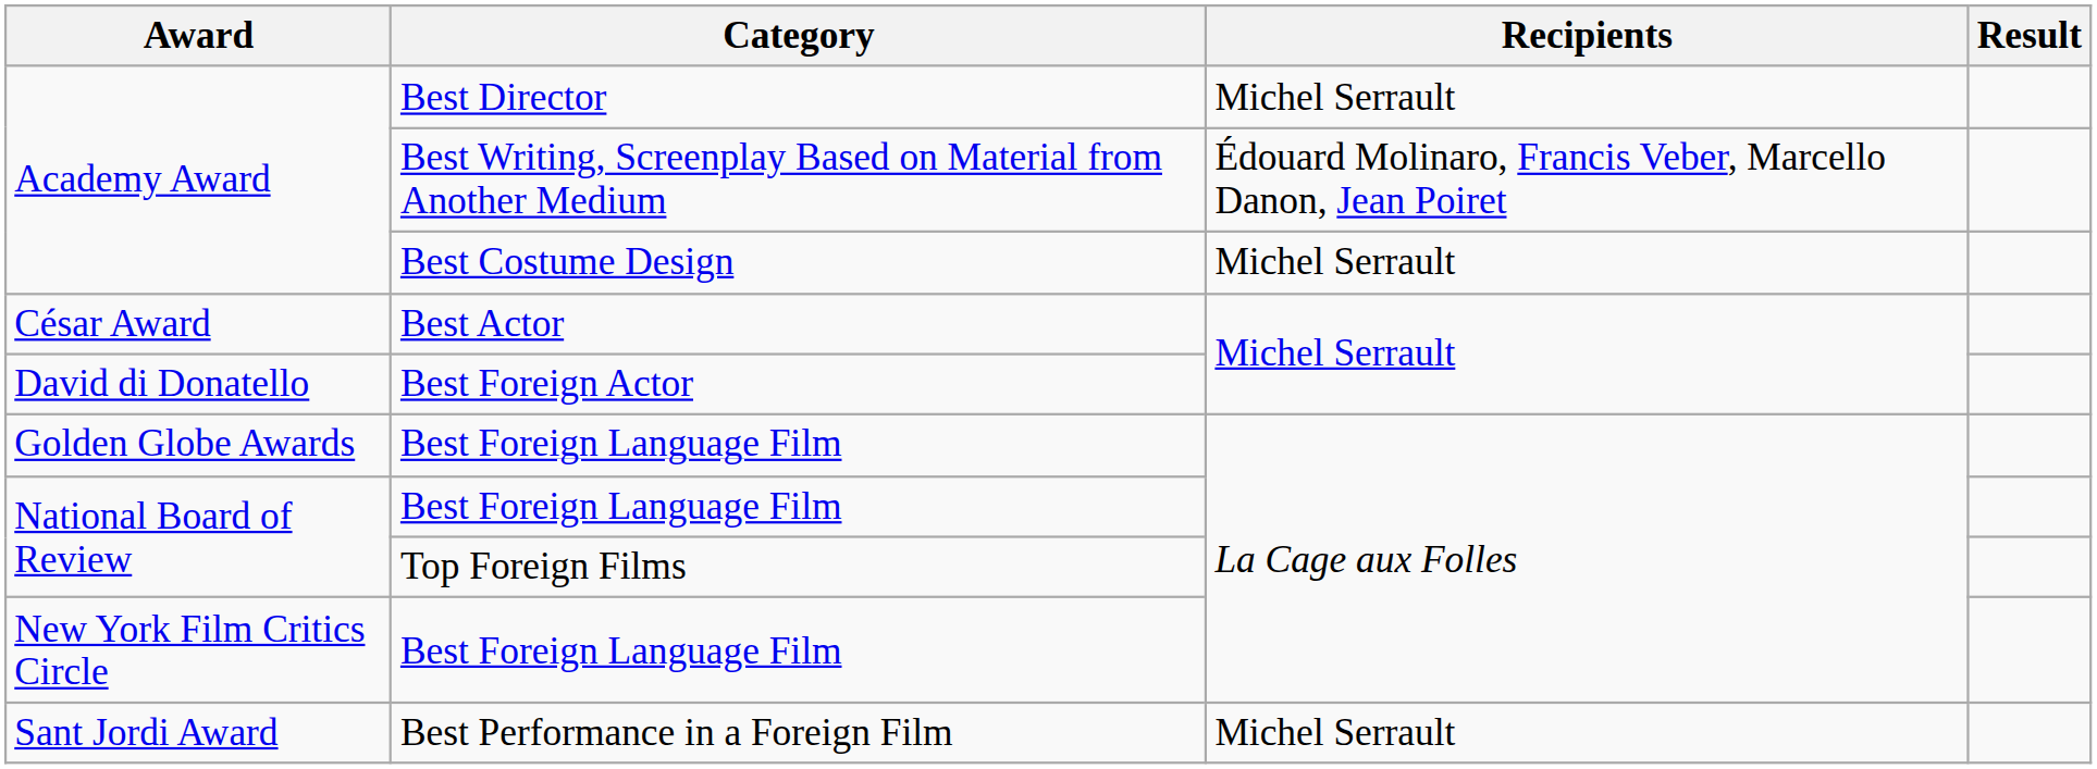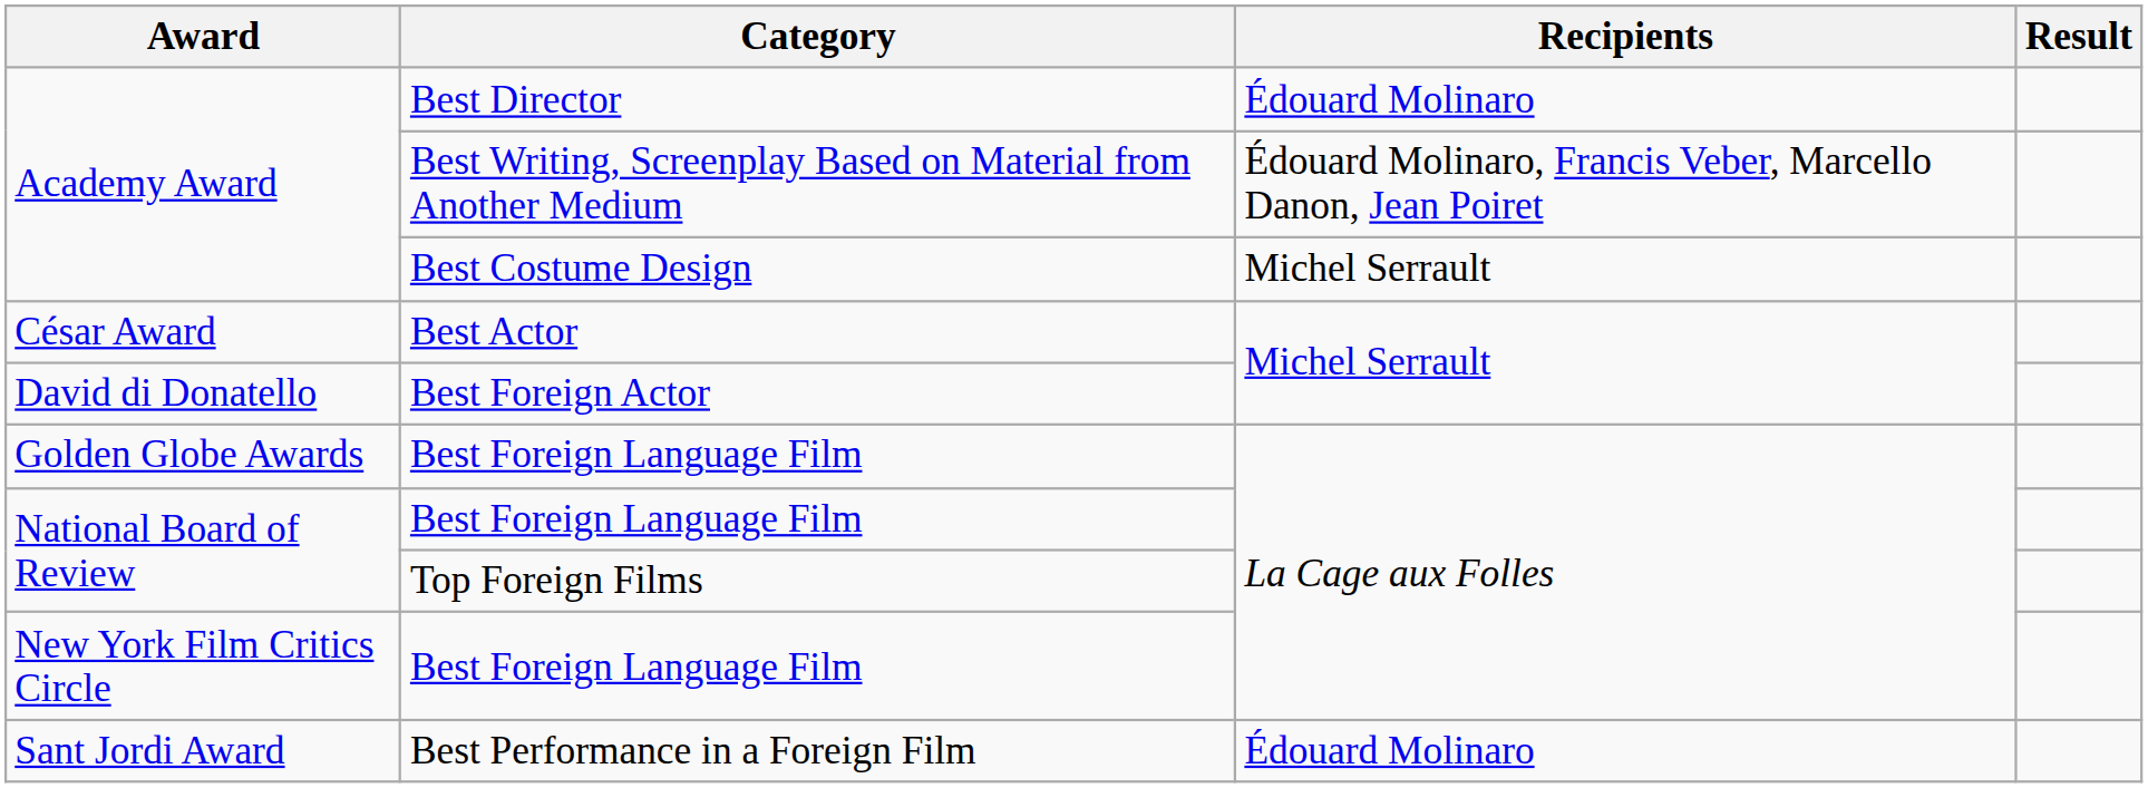 <table class="wikitable">
 <tr>
 <th>Award</th>
 <th>Category</th>
 <th>Recipients</th>
 <th>Result</th>
 </tr>
 <tr>
 <td rowspan="3"><a href='#'>Academy Award</a></td>
 <td><a href='#'>Best Director</a></td>
-<td>Michel Serrault</td>
+<td><a href='#'>Édouard Molinaro</a></td>
 <td></td>
 </tr>
 <tr>
 <td><a href='#'>Best Writing, Screenplay Based on Material from Another Medium</a></td>
 <td>Édouard Molinaro, <a href='#'>Francis Veber</a>, Marcello Danon, <a href='#'>Jean Poiret</a></td>
 <td></td>
 </tr>
 <tr>
 <td><a href='#'>Best Costume Design</a></td>
 <td>Michel Serrault</td>
 <td></td>
 </tr>
 <tr>
 <td><a href='#'>César Award</a></td>
 <td><a href='#'>Best Actor</a></td>
 <td rowspan="2"><a href='#'>Michel Serrault</a></td>
 <td></td>
 </tr>
 <tr>
 <td><a href='#'>David di Donatello</a></td>
 <td><a href='#'>Best Foreign Actor</a></td>
 <td></td>
 </tr>
 <tr>
 <td><a href='#'>Golden Globe Awards</a></td>
 <td><a href='#'>Best Foreign Language Film</a></td>
 <td rowspan="4"><em>La Cage aux Folles</em></td>
 <td></td>
 </tr>
 <tr>
 <td rowspan="2"><a href='#'>National Board of Review</a></td>
 <td><a href='#'>Best Foreign Language Film</a></td>
 <td></td>
 </tr>
 <tr>
 <td>Top Foreign Films</td>
 <td></td>
 </tr>
 <tr>
 <td><a href='#'>New York Film Critics Circle</a></td>
 <td><a href='#'>Best Foreign Language Film</a></td>
 <td></td>
 </tr>
 <tr>
 <td><a href='#'>Sant Jordi Award</a></td>
 <td>Best Performance in a Foreign Film</td>
-<td>Michel Serrault</td>
+<td><a href='#'>Édouard Molinaro</a></td>
 <td></td>
 </tr>
 </table>
